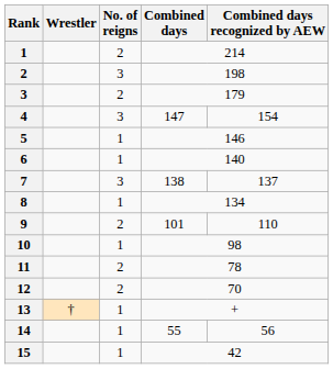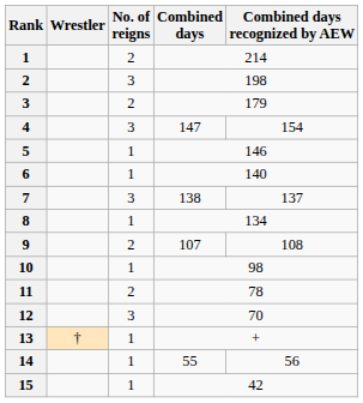 <table class="wikitable sortable" style="text-align: center">
 <tr>
 <th>Rank</th>
 <th>Wrestler</th>
 <th>No. of<br>reigns</th>
 <th>Combined<br>days</th>
 <th>Combined days<br>recognized by AEW</th>
 </tr>
 <tr>
 <th>1</th>
 <td></td>
 <td>2</td>
 <td colspan=2>214</td>
 </tr>
 <tr>
 <th>2</th>
 <td></td>
 <td>3</td>
 <td colspan=2>198</td>
 </tr>
 <tr>
 <th>3</th>
 <td></td>
 <td>2</td>
 <td colspan=2>179</td>
 </tr>
 <tr>
 <th>4</th>
 <td></td>
 <td>3</td>
 <td>147</td>
 <td>154</td>
 </tr>
 <tr>
 <th>5</th>
 <td></td>
 <td>1</td>
 <td colspan="2">146</td>
 </tr>
 <tr>
 <th>6</th>
 <td></td>
 <td>1</td>
 <td colspan=2>140</td>
 </tr>
 <tr>
 <th>7</th>
 <td></td>
 <td>3</td>
 <td>138</td>
 <td>137</td>
 </tr>
 <tr>
 <th>8</th>
 <td></td>
 <td>1</td>
 <td colspan=2>134</td>
 </tr>
 <tr>
 <th>9</th>
 <td></td>
 <td>2</td>
-<td>101</td>
-<td>110</td>
+<td>107</td>
+<td>108</td>
 </tr>
 <tr>
 <th>10</th>
 <td></td>
 <td>1</td>
 <td colspan=2>98</td>
 </tr>
 <tr>
 <th>11</th>
 <td></td>
 <td>2</td>
 <td colspan=2>78</td>
 </tr>
 <tr>
 <th>12</th>
 <td></td>
-<td>2</td>
+<td>3</td>
 <td colspan=2>70</td>
 </tr>
 <tr>
 <th>13</th>
 <td style="background:#ffe6bd;"> †</td>
 <td>1</td>
 <td colspan=2>+</td>
 </tr>
 <tr>
 <th>14</th>
 <td></td>
 <td>1</td>
 <td>55</td>
 <td>56</td>
 </tr>
 <tr>
 <th>15</th>
 <td></td>
 <td>1</td>
 <td colspan=2>42</td>
 </tr>
 </table>
